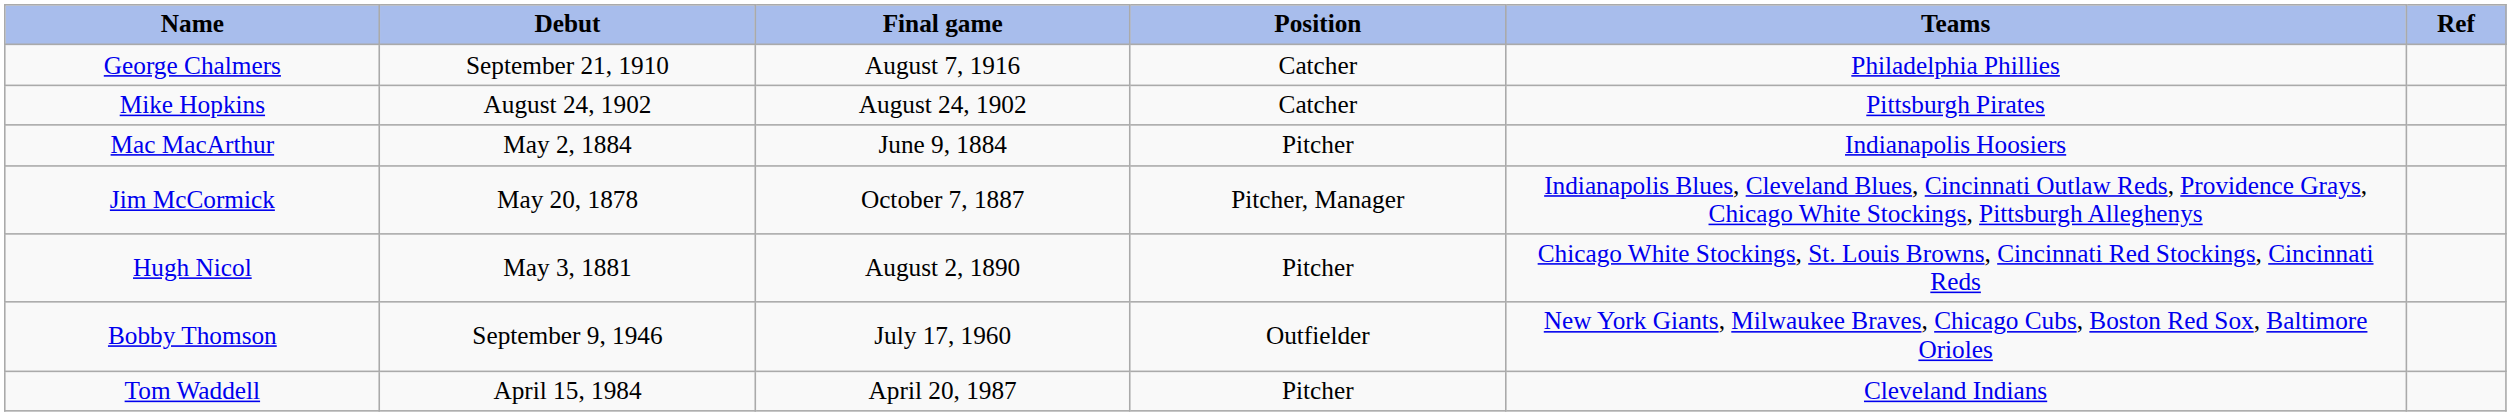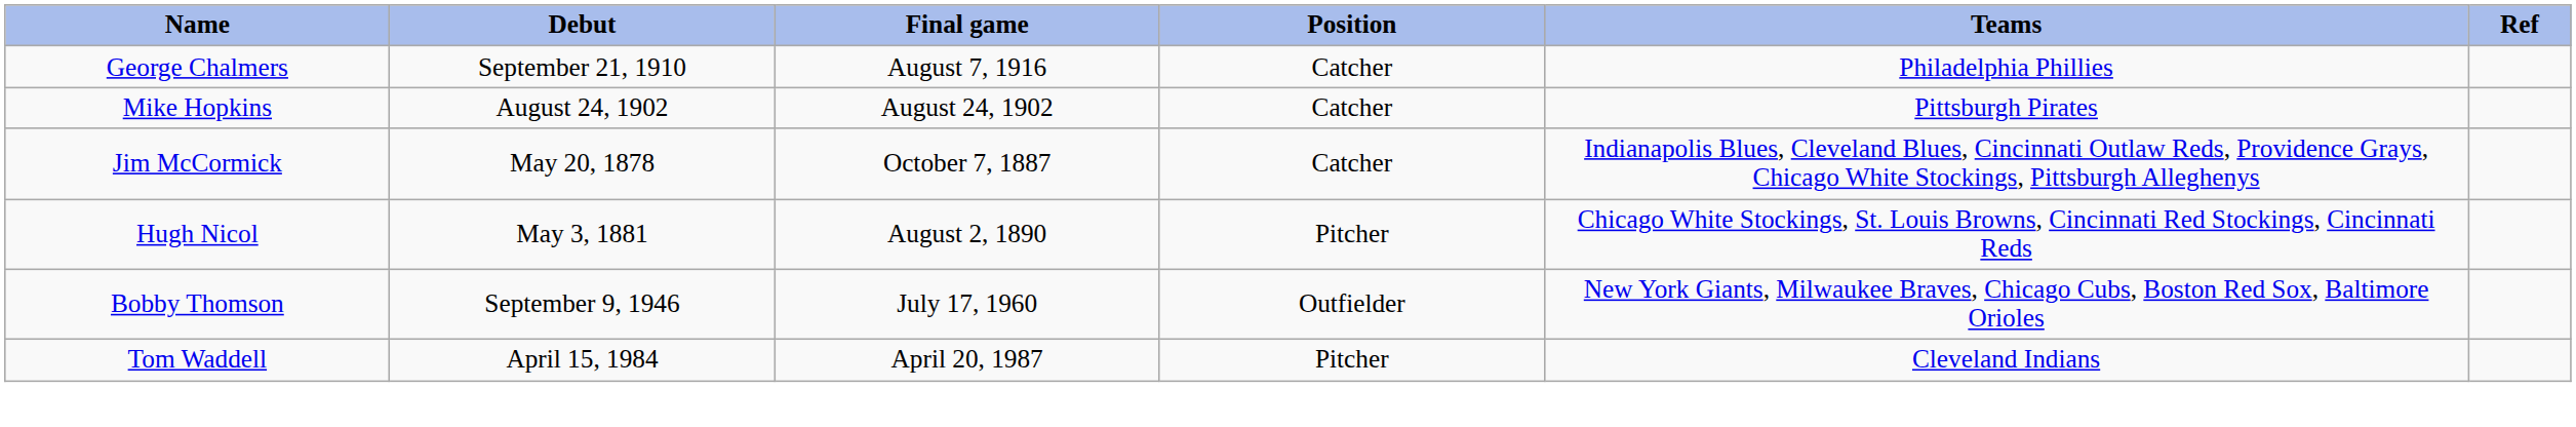 <table class="wikitable" style="width: 100%">
 <tr>
 <th style="background:#a8bdec; width:15%;">Name</th>
 <th style="width:15%; background:#a8bdec;">Debut</th>
 <th style="width:15%; background:#a8bdec;">Final game</th>
 <th style="width:15%; background:#a8bdec;">Position</th>
 <th style="width:36%; background:#a8bdec;">Teams</th>
 <th style="width:4%; background:#a8bdec;">Ref</th>
 </tr>
 <tr align=center>
 <td><a href='#'>George Chalmers</a></td>
 <td>September 21, 1910</td>
 <td>August 7, 1916</td>
 <td>Catcher</td>
 <td><a href='#'>Philadelphia Phillies</a></td>
 <td></td>
 </tr>
 <tr align=center>
 <td><a href='#'>Mike Hopkins</a></td>
 <td>August 24, 1902</td>
 <td>August 24, 1902</td>
 <td>Catcher</td>
 <td><a href='#'>Pittsburgh Pirates</a></td>
 <td></td>
 </tr>
 <tr align=center>
-<td><a href='#'>Mac MacArthur</a></td>
-<td>May 2, 1884</td>
-<td>June 9, 1884</td>
-<td>Pitcher</td>
-<td><a href='#'>Indianapolis Hoosiers</a></td>
-<td></td>
-</tr>
-<tr align=center>
 <td><a href='#'>Jim McCormick</a></td>
 <td>May 20, 1878</td>
 <td>October 7, 1887</td>
-<td>Pitcher, Manager</td>
+<td>Catcher</td>
 <td><a href='#'>Indianapolis Blues</a>, <a href='#'>Cleveland Blues</a>, <a href='#'>Cincinnati Outlaw Reds</a>, <a href='#'>Providence Grays</a>, <a href='#'>Chicago White Stockings</a>, <a href='#'>Pittsburgh Alleghenys</a></td>
 <td></td>
 </tr>
 <tr align=center>
 <td><a href='#'>Hugh Nicol</a></td>
 <td>May 3, 1881</td>
 <td>August 2, 1890</td>
 <td>Pitcher</td>
 <td><a href='#'>Chicago White Stockings</a>, <a href='#'>St. Louis Browns</a>, <a href='#'>Cincinnati Red Stockings</a>, <a href='#'>Cincinnati Reds</a></td>
 <td></td>
 </tr>
 <tr align=center>
 <td><a href='#'>Bobby Thomson</a></td>
 <td>September 9, 1946</td>
 <td>July 17, 1960</td>
 <td>Outfielder</td>
 <td><a href='#'>New York Giants</a>, <a href='#'>Milwaukee Braves</a>, <a href='#'>Chicago Cubs</a>, <a href='#'>Boston Red Sox</a>, <a href='#'>Baltimore Orioles</a></td>
 <td></td>
 </tr>
 <tr align=center>
 <td><a href='#'>Tom Waddell</a></td>
 <td>April 15, 1984</td>
 <td>April 20, 1987</td>
 <td>Pitcher</td>
 <td><a href='#'>Cleveland Indians</a></td>
 <td></td>
 </tr>
 </table>
